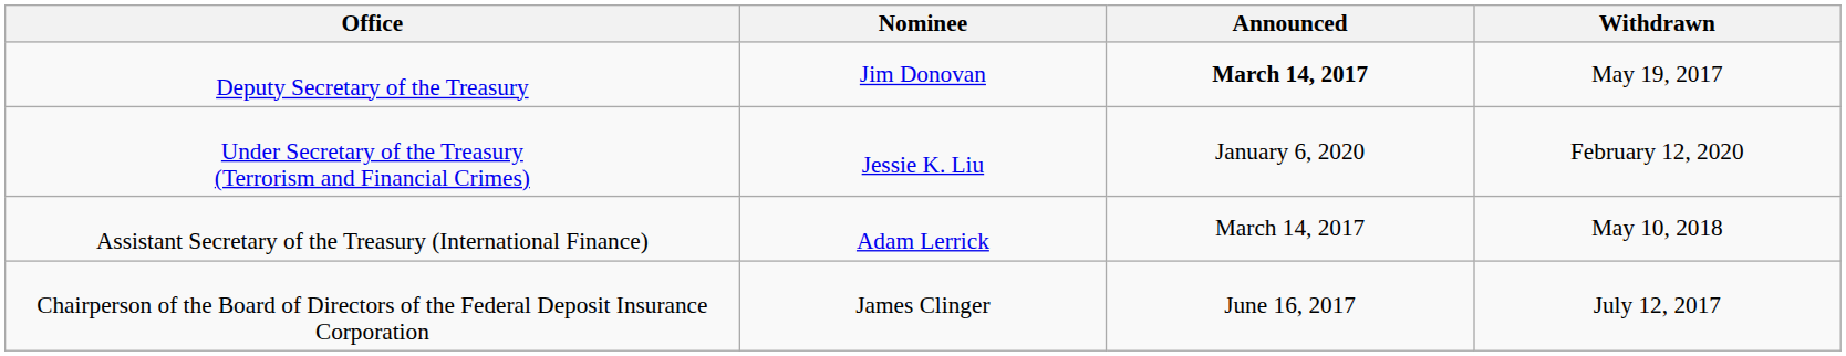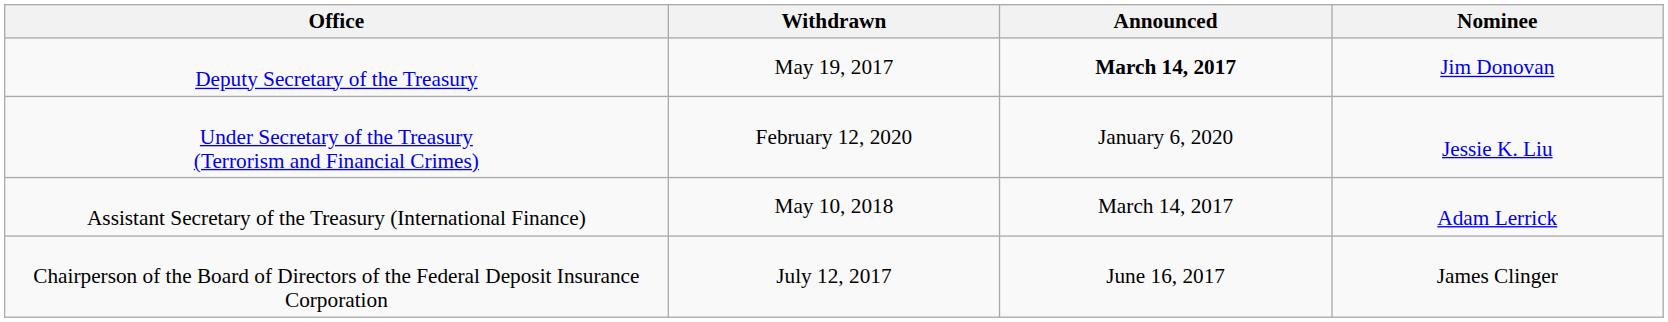 <table class="wikitable sortable" style="text-align:center">
 <tr>
 <th style="width:40%;">Office</th>
+<th style="width:20%;">Withdrawn</th>
+<th style="width:20%;">Announced</th>
 <th style="width:20%;">Nominee</th>
-<th style="width:20%;">Announced</th>
-<th style="width:20%;">Withdrawn</th>
 </tr>
 <tr>
 <td><br><a href='#'>Deputy Secretary of the Treasury</a></td>
+<td>May 19, 2017</td>
+<td><strong>March 14, 2017</strong></td>
 <td><a href='#'>Jim Donovan</a></td>
-<td><strong>March 14, 2017</strong></td>
-<td>May 19, 2017</td>
 </tr>
 <tr>
 <td><br><a href='#'>Under Secretary of the Treasury<br>(Terrorism and Financial Crimes)</a></td>
+<td>February 12, 2020</td>
+<td>January 6, 2020</td>
 <td><br><a href='#'>Jessie K. Liu</a></td>
-<td>January 6, 2020</td>
-<td>February 12, 2020</td>
 </tr>
 <tr>
 <td><br>Assistant Secretary of the Treasury (International Finance)</td>
+<td>May 10, 2018</td>
+<td>March 14, 2017</td>
 <td><br><a href='#'>Adam Lerrick</a></td>
-<td>March 14, 2017</td>
-<td>May 10, 2018</td>
 </tr>
 <tr>
 <td><br>Chairperson of the Board of Directors of the Federal Deposit Insurance Corporation</td>
+<td>July 12, 2017</td>
+<td>June 16, 2017</td>
 <td>James Clinger</td>
-<td>June 16, 2017</td>
-<td>July 12, 2017</td>
 </tr>
 </table>
